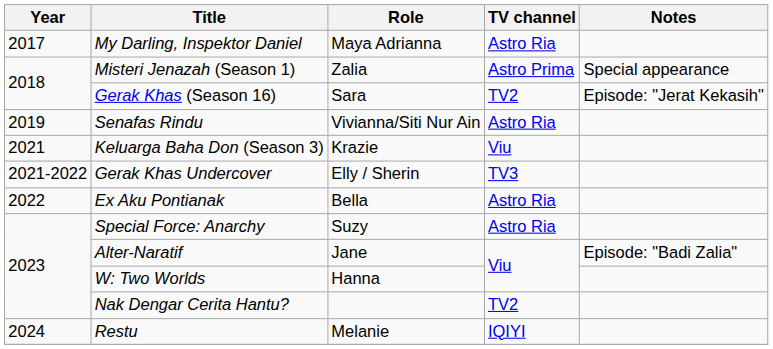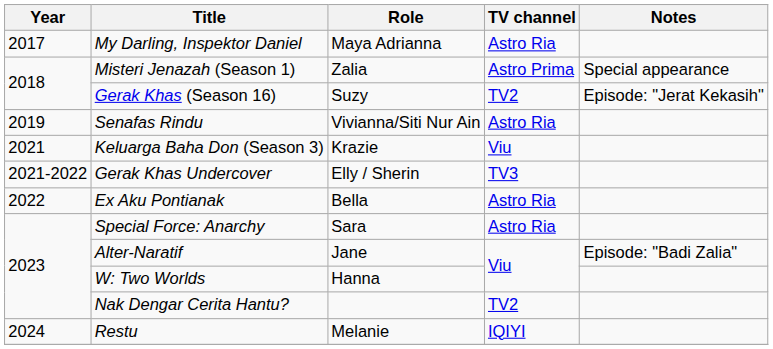 <table class="wikitable">
 <tr>
 <th>Year</th>
 <th>Title</th>
 <th>Role</th>
 <th>TV channel</th>
 <th>Notes</th>
 </tr>
 <tr>
 <td>2017</td>
 <td><em>My Darling, Inspektor Daniel</em></td>
 <td>Maya Adrianna</td>
 <td><a href='#'>Astro Ria</a></td>
 <td></td>
 </tr>
 <tr>
 <td rowspan="2">2018</td>
 <td><em>Misteri Jenazah</em> (Season 1)</td>
 <td>Zalia</td>
 <td><a href='#'>Astro Prima</a></td>
 <td>Special appearance</td>
 </tr>
 <tr>
 <td><em><a href='#'>Gerak Khas</a></em> (Season 16)</td>
-<td>Sara</td>
+<td>Suzy</td>
 <td><a href='#'>TV2</a></td>
 <td>Episode: "Jerat Kekasih"</td>
 </tr>
 <tr>
 <td>2019</td>
 <td><em>Senafas Rindu</em></td>
 <td>Vivianna/Siti Nur Ain</td>
 <td><a href='#'>Astro Ria</a></td>
 <td></td>
 </tr>
 <tr>
 <td>2021</td>
 <td><em>Keluarga Baha Don</em> (Season 3)</td>
 <td>Krazie</td>
 <td><a href='#'>Viu</a></td>
 <td></td>
 </tr>
 <tr>
 <td>2021-2022</td>
 <td><em>Gerak Khas Undercover</em></td>
 <td>Elly / Sherin</td>
 <td><a href='#'>TV3</a></td>
 <td></td>
 </tr>
 <tr>
 <td>2022</td>
 <td><em>Ex Aku Pontianak</em></td>
 <td>Bella</td>
 <td><a href='#'>Astro Ria</a></td>
 <td></td>
 </tr>
 <tr>
 <td rowspan="4">2023</td>
 <td><em>Special Force: Anarchy</em></td>
-<td>Suzy</td>
+<td>Sara</td>
 <td><a href='#'>Astro Ria</a></td>
 <td></td>
 </tr>
 <tr>
 <td><em>Alter-Naratif</em></td>
 <td>Jane</td>
 <td rowspan="2"><a href='#'>Viu</a></td>
 <td>Episode: "Badi Zalia"</td>
 </tr>
 <tr>
 <td><em>W: Two Worlds</em></td>
 <td>Hanna</td>
 <td></td>
 </tr>
 <tr>
 <td><em>Nak Dengar Cerita Hantu?</em></td>
 <td></td>
 <td><a href='#'>TV2</a></td>
 <td></td>
 </tr>
 <tr>
 <td>2024</td>
 <td><em>Restu</em></td>
 <td>Melanie</td>
 <td><a href='#'>IQIYI</a></td>
 <td></td>
 </tr>
 <tr>
 </tr>
 </table>
